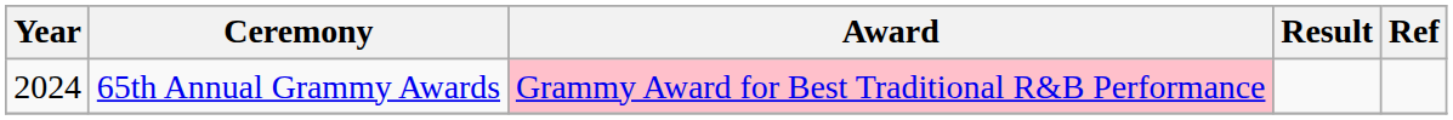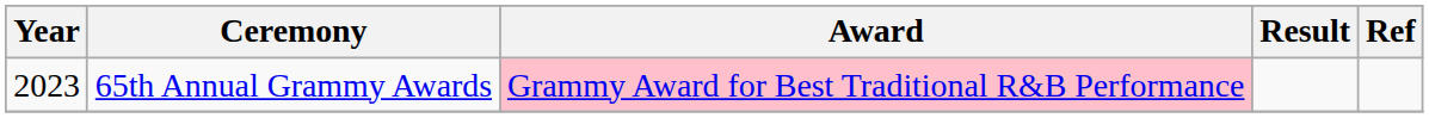 <table class="wikitable">
 <tr style="background:#ccc; text-align:center;">
 <th scope="col">Year</th>
 <th scope="col">Ceremony</th>
 <th scope="col">Award</th>
 <th scope="col">Result</th>
 <th>Ref</th>
 </tr>
 <tr>
-<td>2024</td>
+<td>2023</td>
 <td><a href='#'>65th Annual Grammy Awards</a></td>
 <td style="background: pink;"><a href='#'>Grammy Award for Best Traditional R&B Performance</a></td>
 <td></td>
 <td style="text-align:center;"></td>
 </tr>
 <tr>
 </tr>
 </table>
